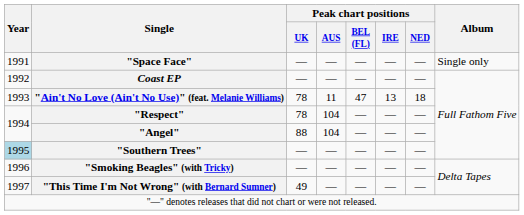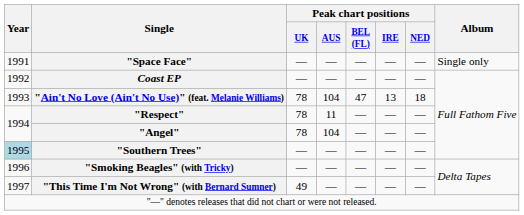 <table class="wikitable plainrowheaders" style="text-align:center;">
 <tr>
 <th rowspan="2">Year</th>
 <th rowspan="2">Single</th>
 <th colspan="5">Peak chart positions</th>
 <th rowspan="2">Album</th>
 </tr>
 <tr>
 <th width="35"><small><a href='#'>UK</a></small><br></th>
 <th width="35"><small><a href='#'>AUS</a></small><br></th>
 <th width="35"><small><a href='#'>BEL<br>(FL)</a></small><br></th>
 <th width="35"><small><a href='#'>IRE</a></small><br></th>
 <th width="35"><small><a href='#'>NED</a></small><br></th>
 </tr>
 <tr>
 <td>1991</td>
 <th scope="row">"Space Face"</th>
 <td>—</td>
 <td>—</td>
 <td>—</td>
 <td>—</td>
 <td>—</td>
 <td align="left">Single only</td>
 </tr>
 <tr>
 <td>1992</td>
 <th scope="row"><em>Coast EP</em></th>
 <td>—</td>
 <td>—</td>
 <td>—</td>
 <td>—</td>
 <td>—</td>
 <td align="left" rowspan="5"><em>Full Fathom Five</em></td>
 </tr>
 <tr>
 <td>1993</td>
 <th scope="row">"<a href='#'>Ain't No Love (Ain't No Use)</a>" <small>(feat. <a href='#'>Melanie Williams</a>)</small></th>
 <td>78</td>
-<td>11</td>
+<td>104</td>
 <td>47</td>
 <td>13</td>
 <td>18</td>
 </tr>
 <tr>
 <td rowspan="2">1994</td>
 <th scope="row">"Respect"</th>
 <td>78</td>
-<td>104</td>
+<td>11</td>
 <td>—</td>
 <td>—</td>
 <td>—</td>
 </tr>
 <tr>
 <th scope="row">"Angel"</th>
-<td>88</td>
+<td>78</td>
 <td>104</td>
 <td>—</td>
 <td>—</td>
 <td>—</td>
 </tr>
 <tr>
 <td style="background: lightblue;">1995</td>
 <th scope="row">"Southern Trees"</th>
 <td>—</td>
 <td>—</td>
 <td>—</td>
 <td>—</td>
 <td>—</td>
 </tr>
 <tr>
 <td>1996</td>
 <th scope="row">"Smoking Beagles" <small>(with <a href='#'>Tricky</a>)</small></th>
 <td>—</td>
 <td>—</td>
 <td>—</td>
 <td>—</td>
 <td>—</td>
 <td align="left" rowspan="2"><em>Delta Tapes</em></td>
 </tr>
 <tr>
 <td>1997</td>
 <th scope="row">"This Time I'm Not Wrong" <small>(with <a href='#'>Bernard Sumner</a>)</small></th>
 <td>49</td>
 <td>—</td>
 <td>—</td>
 <td>—</td>
 <td>—</td>
 </tr>
 <tr>
 <td align="center" colspan="16" style="font-size:85%">"—" denotes releases that did not chart or were not released.</td>
 </tr>
 </table>
